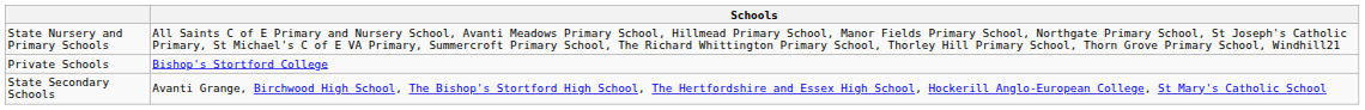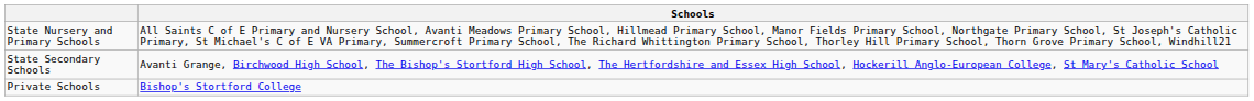 <table class="wikitable">
 <tr>
 <th></th>
 <th>Schools</th>
 </tr>
 <tr>
 <td>State Nursery and Primary Schools</td>
 <td>All Saints C of E Primary and Nursery School, Avanti Meadows Primary School, Hillmead Primary School, Manor Fields Primary School, Northgate Primary School, St Joseph's Catholic Primary, St Michael's C of E VA Primary, Summercroft Primary School, The Richard Whittington Primary School, Thorley Hill Primary School, Thorn Grove Primary School, Windhill21</td>
 </tr>
 <tr>
+<td>State Secondary Schools</td>
+<td>Avanti Grange, <a href='#'>Birchwood High School</a>, <a href='#'>The Bishop's Stortford High School</a>, <a href='#'>The Hertfordshire and Essex High School</a>, <a href='#'>Hockerill Anglo-European College</a>, <a href='#'>St Mary's Catholic School</a></td>
+</tr>
+<tr>
 <td>Private Schools</td>
 <td><a href='#'>Bishop's Stortford College</a></td>
 </tr>
-<tr>
-<td>State Secondary Schools</td>
-<td>Avanti Grange, <a href='#'>Birchwood High School</a>, <a href='#'>The Bishop's Stortford High School</a>, <a href='#'>The Hertfordshire and Essex High School</a>, <a href='#'>Hockerill Anglo-European College</a>, <a href='#'>St Mary's Catholic School</a></td>
-</tr>
 </table>
